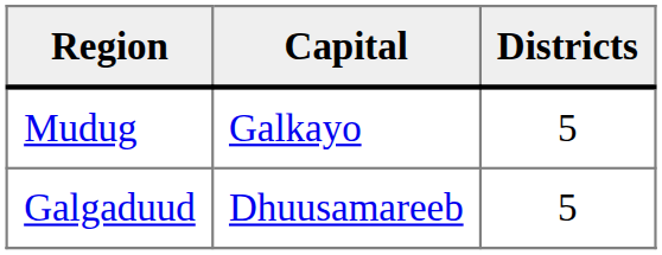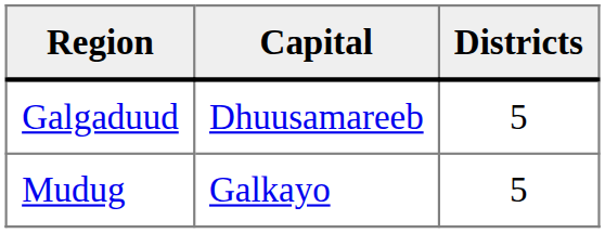 <table align= border="1" cellpadding="6" cellspacing="0" border="1px #aaa solid" style="margin:0 0 0 1em; background:#fff; border-collapse:collapse; text-align:left; font-size:95%">
 <tr style="text-align:center; background: #efefef; border-bottom:2px solid black;">
 <th>Region</th>
 <th>Capital</th>
 <th>Districts</th>
 </tr>
 <tr>
+<td><a href='#'>Galgaduud</a></td>
+<td><a href='#'>Dhuusamareeb</a></td>
+<td style="text-align:center;">5</td>
+</tr>
+<tr>
 <td><a href='#'>Mudug</a></td>
 <td><a href='#'>Galkayo</a></td>
 <td style="text-align:center;">5</td>
 </tr>
 <tr>
-<td><a href='#'>Galgaduud</a></td>
-<td><a href='#'>Dhuusamareeb</a></td>
-<td style="text-align:center;">5</td>
-</tr>
-<tr>
 </tr>
 </table>
